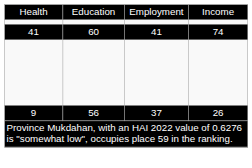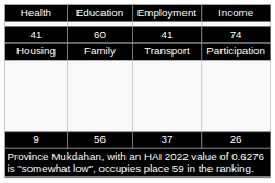 <table class="wikitable floatright" style="width:400px;">
 <tr>
 <td style="text-align:center; width:100px; background:black; color:white;">Health</td>
 <td style="text-align:center; width:100px; background:black; color:white;">Education</td>
 <td style="text-align:center; width:100px; background:black; color:white;">Employment</td>
 <td style="text-align:center; width:100px; background:black; color:white;">Income</td>
 </tr>
 <tr>
 <td></td>
 <td></td>
 <td></td>
 <td></td>
 </tr>
 <tr>
 <td style="text-align:center; background:black; color:white;">41</td>
 <td style="text-align:center; background:black; color:white;">60</td>
 <td style="text-align:center; background:black; color:white;">41</td>
 <td style="text-align:center; background:black; color:white;">74</td>
 </tr>
 <tr>
+<td style="text-align:center; background:black; color:white;">Housing</td>
+<td style="text-align:center; background:black; color:white;">Family</td>
+<td style="text-align:center; background:black; color:white;">Transport</td>
+<td style="text-align:center; background:black; color:white;">Participation</td>
+</tr>
+<tr>
 <td style="height:100px;"></td>
 <td></td>
 <td></td>
 <td></td>
 </tr>
 <tr>
 <td style="text-align:center; background:black; color:white;">9</td>
 <td style="text-align:center; background:black; color:white;">56</td>
 <td style="text-align:center; background:black; color:white;">37</td>
 <td style="text-align:center; background:black; color:white;">26</td>
 </tr>
 <tr>
 <td colspan="4"; style="background:black; color:white;">Province Mukdahan, with an HAI 2022 value of 0.6276 is "somewhat low", occupies place 59 in the ranking.</td>
 </tr>
 </table>
